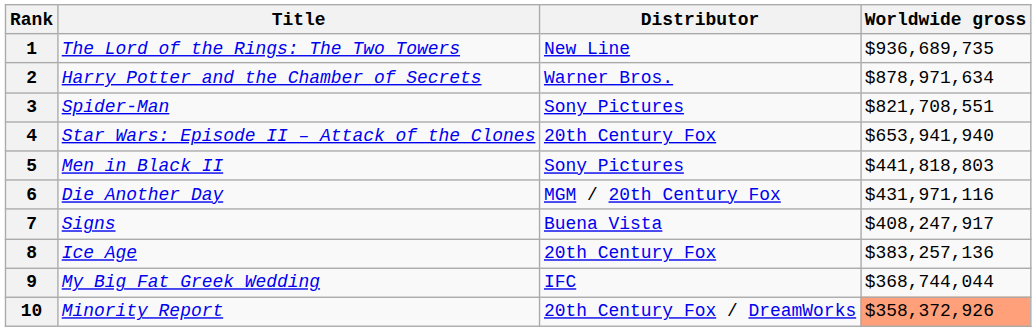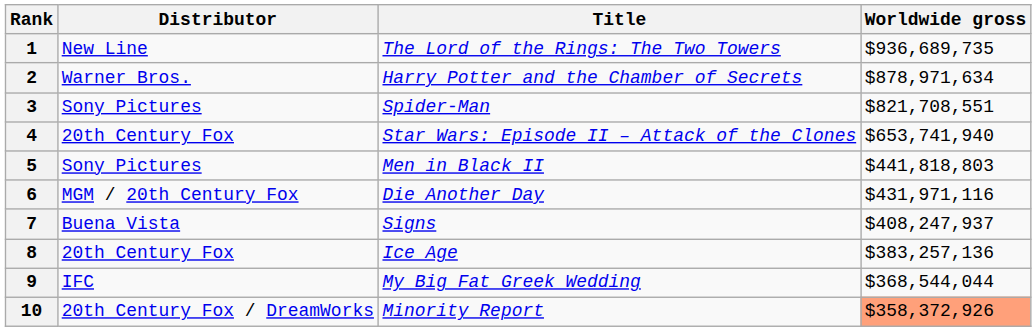 <table class="wikitable sortable" style="margin:auto; margin:auto;">
 <tr>
 <th>Rank</th>
+<th>Distributor</th>
 <th>Title</th>
-<th>Distributor</th>
 <th>Worldwide gross</th>
 </tr>
 <tr>
 <th style="text-align:center;">1</th>
+<td><a href='#'>New Line</a></td>
 <td><em><a href='#'>The Lord of the Rings: The Two Towers</a></em></td>
-<td><a href='#'>New Line</a></td>
 <td>$936,689,735</td>
 </tr>
 <tr>
 <th style="text-align:center;">2</th>
+<td><a href='#'>Warner Bros.</a></td>
 <td><em><a href='#'>Harry Potter and the Chamber of Secrets</a></em></td>
-<td><a href='#'>Warner Bros.</a></td>
 <td>$878,971,634</td>
 </tr>
 <tr>
 <th style="text-align:center;">3</th>
+<td><a href='#'>Sony Pictures</a></td>
 <td><em><a href='#'>Spider-Man</a></em></td>
-<td><a href='#'>Sony Pictures</a></td>
 <td>$821,708,551</td>
 </tr>
 <tr>
 <th style="text-align:center;">4</th>
+<td><a href='#'>20th Century Fox</a></td>
 <td><em><a href='#'>Star Wars: Episode II – Attack of the Clones</a></em></td>
-<td><a href='#'>20th Century Fox</a></td>
-<td>$653,941,940</td>
+<td>$653,741,940</td>
 </tr>
 <tr>
 <th style="text-align:center;">5</th>
+<td><a href='#'>Sony Pictures</a></td>
 <td><em><a href='#'>Men in Black II</a></em></td>
-<td><a href='#'>Sony Pictures</a></td>
 <td>$441,818,803</td>
 </tr>
 <tr>
 <th style="text-align:center;">6</th>
+<td><a href='#'>MGM</a> / <a href='#'>20th Century Fox</a></td>
 <td><em><a href='#'>Die Another Day</a></em></td>
-<td><a href='#'>MGM</a> / <a href='#'>20th Century Fox</a></td>
 <td>$431,971,116</td>
 </tr>
 <tr>
 <th style="text-align:center;">7</th>
+<td><a href='#'>Buena Vista</a></td>
 <td><em><a href='#'>Signs</a></em></td>
-<td><a href='#'>Buena Vista</a></td>
-<td>$408,247,917</td>
+<td>$408,247,937</td>
 </tr>
 <tr>
 <th style="text-align:center;">8</th>
+<td><a href='#'>20th Century Fox</a></td>
 <td><em><a href='#'>Ice Age</a></em></td>
-<td><a href='#'>20th Century Fox</a></td>
 <td>$383,257,136</td>
 </tr>
 <tr>
 <th style="text-align:center;">9</th>
+<td><a href='#'>IFC</a></td>
 <td><em><a href='#'>My Big Fat Greek Wedding</a></em></td>
-<td><a href='#'>IFC</a></td>
-<td>$368,744,044</td>
+<td>$368,544,044</td>
 </tr>
 <tr>
 <th style="text-align:center;">10</th>
+<td><a href='#'>20th Century Fox</a> / <a href='#'>DreamWorks</a></td>
 <td><em><a href='#'>Minority Report</a></em></td>
-<td><a href='#'>20th Century Fox</a> / <a href='#'>DreamWorks</a></td>
 <td style="background: lightsalmon;">$358,372,926</td>
 </tr>
 </table>
